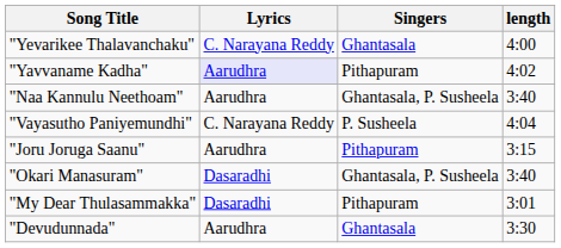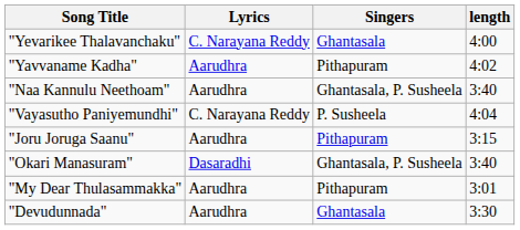 <table class="wikitable">
 <tr>
 <th>Song Title</th>
 <th>Lyrics</th>
 <th>Singers</th>
 <th>length</th>
 </tr>
 <tr>
 <td>"Yevarikee Thalavanchaku"</td>
 <td><a href='#'>C. Narayana Reddy</a></td>
 <td><a href='#'>Ghantasala</a></td>
 <td>4:00</td>
 </tr>
 <tr>
 <td>"Yavvaname Kadha"</td>
-<td style="background: lavender;"><a href='#'>Aarudhra</a></td>
+<td><a href='#'>Aarudhra</a></td>
 <td>Pithapuram</td>
 <td>4:02</td>
 </tr>
 <tr>
 <td>"Naa Kannulu Neethoam"</td>
 <td>Aarudhra</td>
 <td>Ghantasala, P. Susheela</td>
 <td>3:40</td>
 </tr>
 <tr>
 <td>"Vayasutho Paniyemundhi"</td>
 <td>C. Narayana Reddy</td>
 <td>P. Susheela</td>
 <td>4:04</td>
 </tr>
 <tr>
 <td>"Joru Joruga Saanu"</td>
 <td>Aarudhra</td>
 <td><a href='#'>Pithapuram</a></td>
 <td>3:15</td>
 </tr>
 <tr>
 <td>"Okari Manasuram"</td>
 <td><a href='#'>Dasaradhi</a></td>
 <td>Ghantasala, P. Susheela</td>
 <td>3:40</td>
 </tr>
 <tr>
 <td>"My Dear Thulasammakka"</td>
-<td><a href='#'>Dasaradhi</a></td>
+<td>Aarudhra</td>
 <td>Pithapuram</td>
 <td>3:01</td>
 </tr>
 <tr>
 <td>"Devudunnada"</td>
 <td>Aarudhra</td>
 <td><a href='#'>Ghantasala</a></td>
 <td>3:30</td>
 </tr>
 </table>
